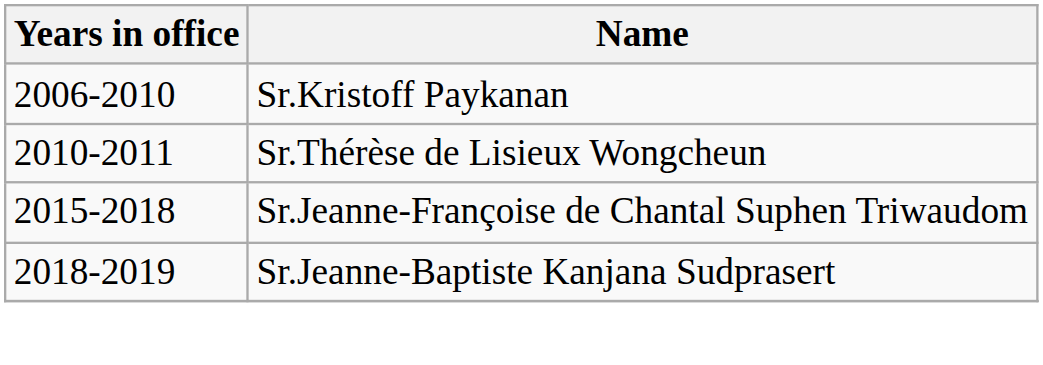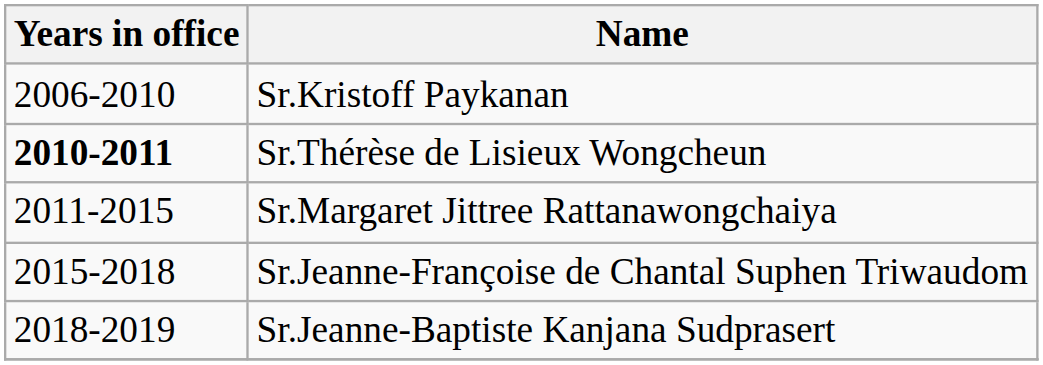 <table class="wikitable">
 <tr>
 <th>Years in office</th>
 <th>Name</th>
 </tr>
 <tr>
 <td>2006-2010</td>
 <td>Sr.Kristoff Paykanan</td>
 </tr>
 <tr>
-<td>2010-2011</td>
+<td><strong>2010-2011</strong></td>
 <td>Sr.Thérèse de Lisieux Wongcheun</td>
+</tr>
+<tr>
+<td>2011-2015</td>
+<td>Sr.Margaret Jittree Rattanawongchaiya</td>
 </tr>
 <tr>
 <td>2015-2018</td>
 <td>Sr.Jeanne-Françoise de Chantal Suphen Triwaudom</td>
 </tr>
 <tr>
 <td>2018-2019</td>
 <td>Sr.Jeanne-Baptiste Kanjana Sudprasert</td>
 </tr>
 <tr>
 </tr>
 </table>
